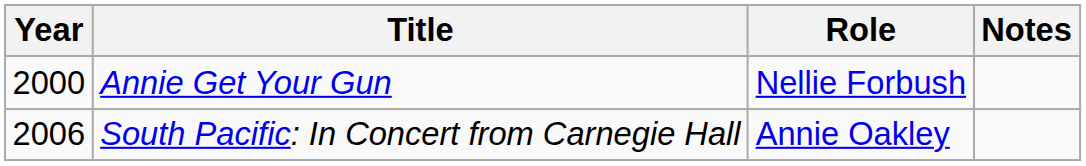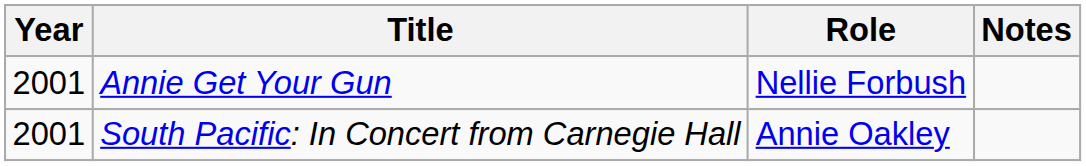 <table class="wikitable">
 <tr>
 <th>Year</th>
 <th>Title</th>
 <th>Role</th>
 <th>Notes</th>
 </tr>
 <tr>
-<td>2000</td>
+<td>2001</td>
 <td><em><a href='#'>Annie Get Your Gun</a></em></td>
 <td><a href='#'>Nellie Forbush</a></td>
 <td></td>
 </tr>
 <tr>
-<td>2006</td>
+<td>2001</td>
 <td><em><a href='#'>South Pacific</a>: In Concert from Carnegie Hall</em></td>
 <td><a href='#'>Annie Oakley</a></td>
 <td></td>
 </tr>
 </table>
